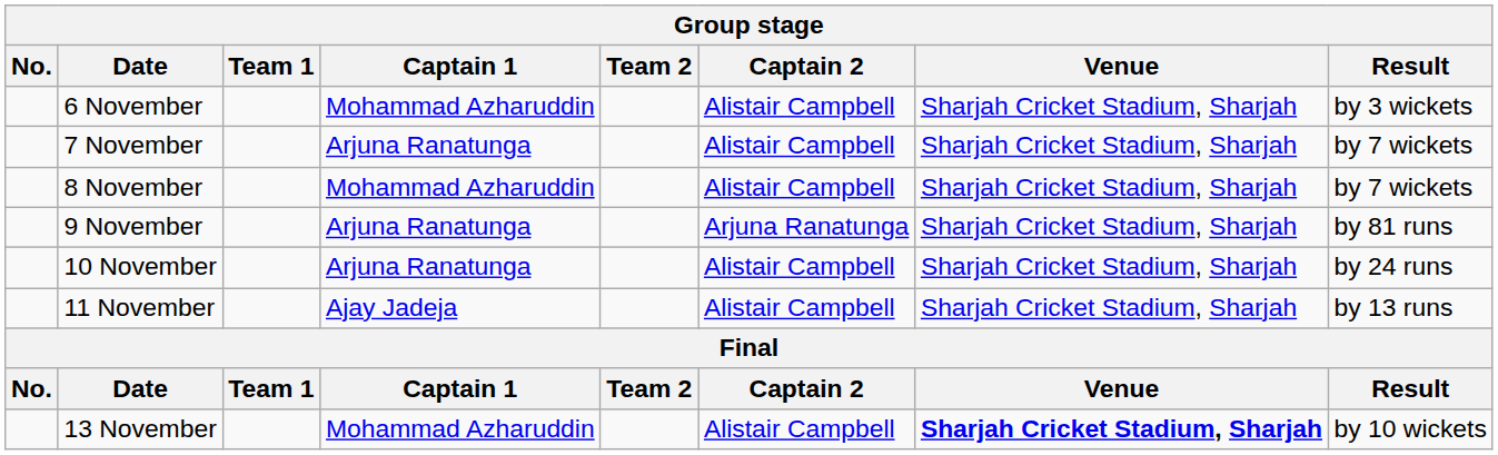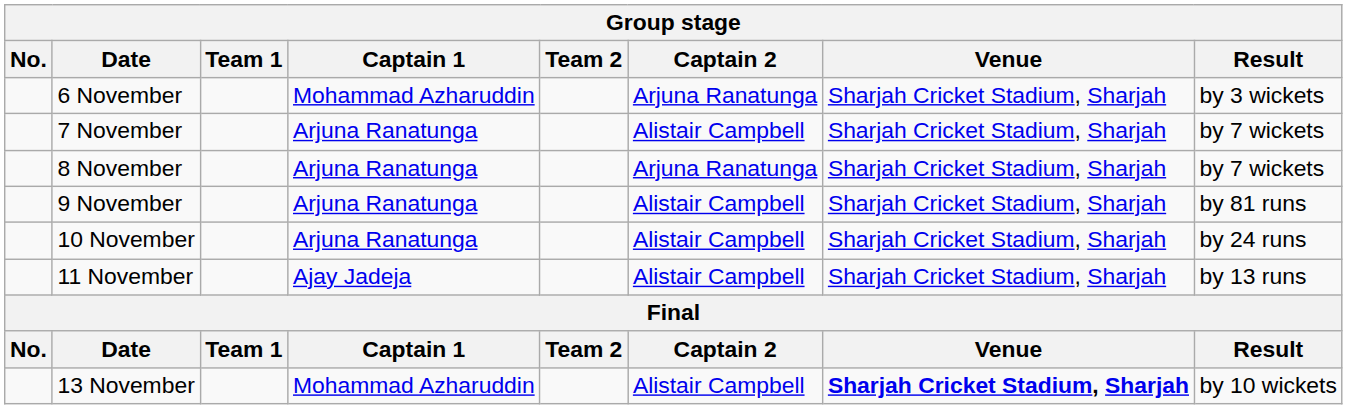 <table class="wikitable">
 <tr>
 <th colspan="9">Group stage</th>
 </tr>
 <tr>
 <th>No.</th>
 <th>Date</th>
 <th>Team 1</th>
 <th>Captain 1</th>
 <th>Team 2</th>
 <th>Captain 2</th>
 <th>Venue</th>
 <th>Result</th>
 </tr>
 <tr>
 <td></td>
 <td>6 November</td>
 <td></td>
 <td><a href='#'>Mohammad Azharuddin</a></td>
 <td></td>
-<td><a href='#'>Alistair Campbell</a></td>
+<td><a href='#'>Arjuna Ranatunga</a></td>
 <td><a href='#'>Sharjah Cricket Stadium</a>, <a href='#'>Sharjah</a></td>
 <td> by 3 wickets</td>
 </tr>
 <tr>
 <td></td>
 <td>7 November</td>
 <td></td>
 <td><a href='#'>Arjuna Ranatunga</a></td>
 <td></td>
 <td><a href='#'>Alistair Campbell</a></td>
 <td><a href='#'>Sharjah Cricket Stadium</a>, <a href='#'>Sharjah</a></td>
 <td> by 7 wickets</td>
 </tr>
 <tr>
 <td></td>
 <td>8 November</td>
 <td></td>
-<td><a href='#'>Mohammad Azharuddin</a></td>
+<td><a href='#'>Arjuna Ranatunga</a></td>
 <td></td>
-<td><a href='#'>Alistair Campbell</a></td>
+<td><a href='#'>Arjuna Ranatunga</a></td>
 <td><a href='#'>Sharjah Cricket Stadium</a>, <a href='#'>Sharjah</a></td>
 <td> by 7 wickets</td>
 </tr>
 <tr>
 <td></td>
 <td>9 November</td>
 <td></td>
 <td><a href='#'>Arjuna Ranatunga</a></td>
 <td></td>
-<td><a href='#'>Arjuna Ranatunga</a></td>
+<td><a href='#'>Alistair Campbell</a></td>
 <td><a href='#'>Sharjah Cricket Stadium</a>, <a href='#'>Sharjah</a></td>
 <td> by 81 runs</td>
 </tr>
 <tr>
 <td></td>
 <td>10 November</td>
 <td></td>
 <td><a href='#'>Arjuna Ranatunga</a></td>
 <td></td>
 <td><a href='#'>Alistair Campbell</a></td>
 <td><a href='#'>Sharjah Cricket Stadium</a>, <a href='#'>Sharjah</a></td>
 <td> by 24 runs</td>
 </tr>
 <tr>
 <td></td>
 <td>11 November</td>
 <td></td>
 <td><a href='#'>Ajay Jadeja</a></td>
 <td></td>
 <td><a href='#'>Alistair Campbell</a></td>
 <td><a href='#'>Sharjah Cricket Stadium</a>, <a href='#'>Sharjah</a></td>
 <td> by 13 runs</td>
 </tr>
 <tr>
 <th colspan="9">Final</th>
 </tr>
 <tr>
 <th>No.</th>
 <th>Date</th>
 <th>Team 1</th>
 <th>Captain 1</th>
 <th>Team 2</th>
 <th>Captain 2</th>
 <th>Venue</th>
 <th>Result</th>
 </tr>
 <tr>
 <td></td>
 <td>13 November</td>
 <td></td>
 <td><a href='#'>Mohammad Azharuddin</a></td>
 <td></td>
 <td><a href='#'>Alistair Campbell</a></td>
 <td><strong><a href='#'>Sharjah Cricket Stadium</a>, <a href='#'>Sharjah</a></strong></td>
 <td> by 10 wickets</td>
 </tr>
 </table>
